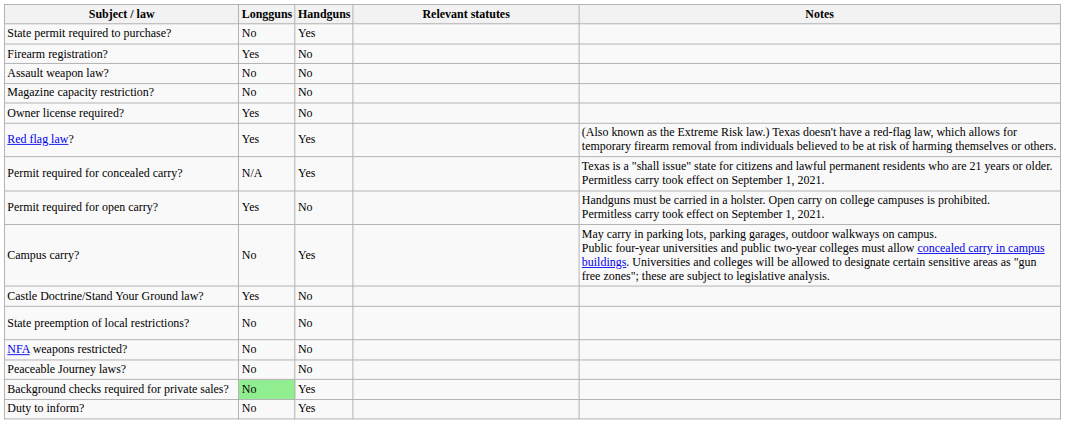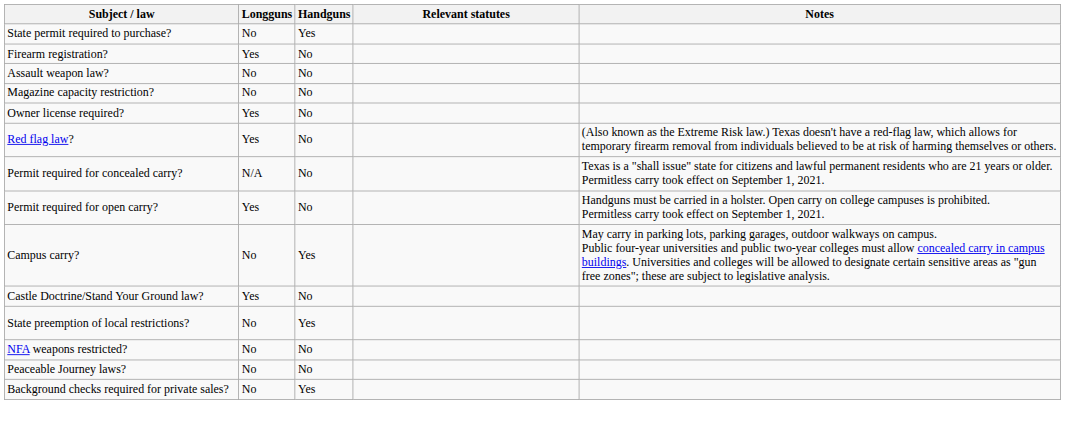 <table class="wikitable" style="font-size:85%; width:95%;">
 <tr>
 <th scope="col" style="width:260px;">Subject / law</th>
 <th scope="col" style="width:50px;">Longguns</th>
 <th scope="col" style="width:50px;">Handguns</th>
 <th scope="col" style="width:250px;">Relevant statutes</th>
 <th>Notes</th>
 </tr>
 <tr>
 <td>State permit required to purchase?</td>
 <td>No</td>
 <td>Yes</td>
 <td></td>
 <td></td>
 </tr>
 <tr>
 <td>Firearm registration?</td>
 <td>Yes</td>
 <td>No</td>
 <td></td>
 <td></td>
 </tr>
 <tr>
 <td>Assault weapon law?</td>
 <td>No</td>
 <td>No</td>
 <td></td>
 <td></td>
 </tr>
 <tr>
 <td>Magazine capacity restriction?</td>
 <td>No</td>
 <td>No</td>
 <td></td>
 <td></td>
 </tr>
 <tr>
 <td>Owner license required?</td>
 <td>Yes</td>
 <td>No</td>
 <td></td>
 <td></td>
 </tr>
 <tr>
 <td><a href='#'>Red flag law</a>?</td>
 <td>Yes</td>
-<td>Yes</td>
+<td>No</td>
 <td></td>
 <td>(Also known as the Extreme Risk law.) Texas doesn't have a red-flag law, which allows for temporary firearm removal from individuals believed to be at risk of harming themselves or others.</td>
 </tr>
 <tr>
 <td>Permit required for concealed carry?</td>
 <td>N/A</td>
-<td>Yes</td>
+<td>No</td>
 <td><br></td>
 <td>Texas is a "shall issue" state for citizens and lawful permanent residents who are 21 years or older.<br>Permitless carry took effect on September 1, 2021.</td>
 </tr>
 <tr>
 <td>Permit required for open carry?</td>
 <td>Yes</td>
 <td>No</td>
 <td><br></td>
 <td>Handguns must be carried in a holster. Open carry on college campuses is prohibited.<br>Permitless carry took effect on September 1, 2021.</td>
 </tr>
 <tr>
 <td>Campus carry?</td>
 <td>No</td>
 <td>Yes</td>
 <td><br></td>
 <td>May carry in parking lots, parking garages, outdoor walkways on campus.<br>Public four-year universities and public two-year colleges must allow <a href='#'>concealed carry in campus buildings</a>. Universities and colleges will be allowed to designate certain sensitive areas as "gun free zones"; these are subject to legislative analysis.</td>
 </tr>
 <tr>
 <td>Castle Doctrine/Stand Your Ground law?</td>
 <td>Yes</td>
 <td>No</td>
 <td></td>
 <td></td>
 </tr>
 <tr>
 <td>State preemption of local restrictions?</td>
 <td>No</td>
-<td>No</td>
+<td>Yes</td>
 <td><br><br></td>
 <td></td>
 </tr>
 <tr>
 <td><a href='#'>NFA</a> weapons restricted?</td>
 <td>No</td>
 <td>No</td>
 <td></td>
 <td></td>
 </tr>
 <tr>
 <td>Peaceable Journey laws?</td>
 <td>No</td>
 <td>No</td>
 <td><br></td>
 <td></td>
 </tr>
 <tr>
 <td>Background checks required for private sales?</td>
-<td style="background: lightgreen;">No</td>
-<td>Yes</td>
-<td></td>
-<td></td>
-</tr>
-<tr>
-<td>Duty to inform?</td>
 <td>No</td>
 <td>Yes</td>
 <td></td>
 <td></td>
 </tr>
 </table>
